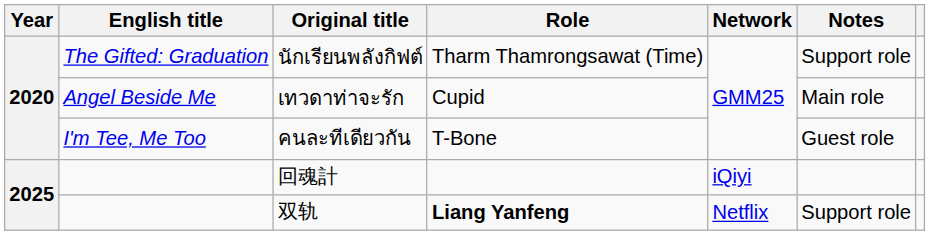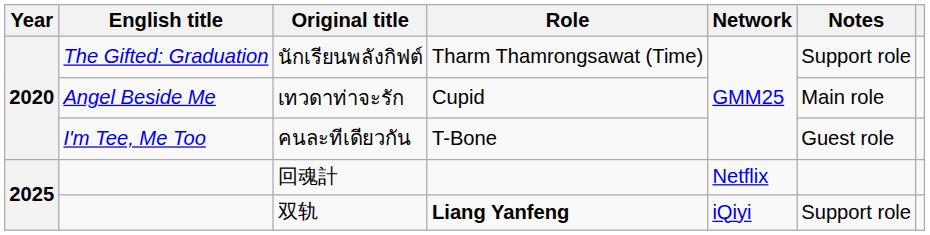 <table class="wikitable sortable plainrowheaders">
 <tr>
 <th scope="col">Year</th>
 <th scope="col">English title</th>
 <th scope="col">Original title</th>
 <th scope="col">Role</th>
 <th scope="col">Network</th>
 <th scope="col">Notes</th>
 <th scope="col"></th>
 </tr>
 <tr>
 <th rowspan="3" scope="row">2020</th>
 <td><em><a href='#'>The Gifted: Graduation</a></em></td>
 <td>นักเรียนพลังกิฟต์</td>
 <td>Tharm Thamrongsawat (Time)</td>
 <td rowspan="3"><a href='#'>GMM25</a></td>
 <td>Support role</td>
 <td style="text-align:center"></td>
 </tr>
 <tr>
 <td><em><a href='#'>Angel Beside Me</a></em></td>
 <td>เทวดาท่าจะรัก</td>
 <td>Cupid</td>
 <td>Main role</td>
 <td style="text-align:center"></td>
 </tr>
 <tr>
 <td><em><a href='#'>I'm Tee, Me Too</a></em></td>
 <td>คนละทีเดียวกัน</td>
 <td>T-Bone</td>
 <td>Guest role</td>
 <td style="text-align:center"></td>
 </tr>
 <tr>
 <th rowspan="2" scope="row">2025</th>
 <td></td>
 <td>回魂計</td>
 <td></td>
-<td><a href='#'>iQiyi</a></td>
+<td><a href='#'>Netflix</a></td>
 <td></td>
 <td style="text-align:center"></td>
 </tr>
 <tr>
 <td></td>
 <td>双轨</td>
 <td><strong>Liang Yanfeng</strong></td>
-<td><a href='#'>Netflix</a></td>
+<td><a href='#'>iQiyi</a></td>
 <td>Support role</td>
 <td></td>
 </tr>
 </table>
